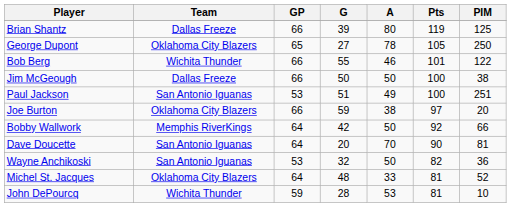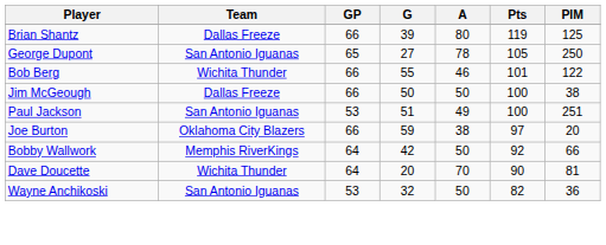 <table class="wikitable sortable">
 <tr>
 <th style="width: 12em;">Player</th>
 <th style="width: 13em;">Team</th>
 <th style="width: 4em;">GP</th>
 <th style="width: 4em;">G</th>
 <th style="width: 4em;">A</th>
 <th style="width: 4em;">Pts</th>
 <th style="width: 4em;">PIM</th>
 </tr>
 <tr>
 </tr>
 <tr align="center">
 <td align="left"><a href='#'>Brian Shantz</a></td>
 <td><a href='#'>Dallas Freeze</a></td>
 <td>66</td>
 <td>39</td>
 <td>80</td>
 <td>119</td>
 <td>125</td>
 </tr>
 <tr align="center">
 <td align="left"><a href='#'>George Dupont</a></td>
-<td><a href='#'>Oklahoma City Blazers</a></td>
+<td><a href='#'>San Antonio Iguanas</a></td>
 <td>65</td>
 <td>27</td>
 <td>78</td>
 <td>105</td>
 <td>250</td>
 </tr>
 <tr align="center">
 <td align="left"><a href='#'>Bob Berg</a></td>
 <td><a href='#'>Wichita Thunder</a></td>
 <td>66</td>
 <td>55</td>
 <td>46</td>
 <td>101</td>
 <td>122</td>
 </tr>
 <tr align="center">
 <td align="left"><a href='#'>Jim McGeough</a></td>
 <td><a href='#'>Dallas Freeze</a></td>
 <td>66</td>
 <td>50</td>
 <td>50</td>
 <td>100</td>
 <td>38</td>
 </tr>
 <tr align="center">
 <td align="left"><a href='#'>Paul Jackson</a></td>
 <td><a href='#'>San Antonio Iguanas</a></td>
 <td>53</td>
 <td>51</td>
 <td>49</td>
 <td>100</td>
 <td>251</td>
 </tr>
 <tr align="center">
 <td align="left"><a href='#'>Joe Burton</a></td>
 <td><a href='#'>Oklahoma City Blazers</a></td>
 <td>66</td>
 <td>59</td>
 <td>38</td>
 <td>97</td>
 <td>20</td>
 </tr>
 <tr align="center">
 <td align="left"><a href='#'>Bobby Wallwork</a></td>
 <td><a href='#'>Memphis RiverKings</a></td>
 <td>64</td>
 <td>42</td>
 <td>50</td>
 <td>92</td>
 <td>66</td>
 </tr>
 <tr align="center">
 <td align="left"><a href='#'>Dave Doucette</a></td>
-<td><a href='#'>San Antonio Iguanas</a></td>
+<td><a href='#'>Wichita Thunder</a></td>
 <td>64</td>
 <td>20</td>
 <td>70</td>
 <td>90</td>
 <td>81</td>
 </tr>
 <tr align="center">
 <td align="left"><a href='#'>Wayne Anchikoski</a></td>
 <td><a href='#'>San Antonio Iguanas</a></td>
 <td>53</td>
 <td>32</td>
 <td>50</td>
 <td>82</td>
 <td>36</td>
 </tr>
-<tr align="center">
-<td align="left"><a href='#'>Michel St. Jacques</a></td>
-<td><a href='#'>Oklahoma City Blazers</a></td>
-<td>64</td>
-<td>48</td>
-<td>33</td>
-<td>81</td>
-<td>52</td>
-</tr>
-<tr align="center">
-<td align="left"><a href='#'>John DePourcq</a></td>
-<td><a href='#'>Wichita Thunder</a></td>
-<td>59</td>
-<td>28</td>
-<td>53</td>
-<td>81</td>
-<td>10</td>
-</tr>
 </table>
